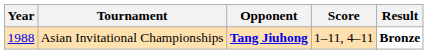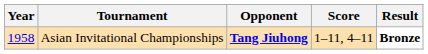 <table class="sortable wikitable" style="font-size: 90%;">
 <tr>
 <th>Year</th>
 <th>Tournament</th>
 <th>Opponent</th>
 <th>Score</th>
 <th>Result</th>
 </tr>
 <tr style="background:#FFE0AF">
-<td align="center"><a href='#'>1988</a></td>
+<td align="center"><a href='#'>1958</a></td>
 <td align="left">Asian Invitational Championships</td>
 <td align="left"><strong> <a href='#'>Tang Jiuhong</a></strong></td>
 <td align="left">1–11, 4–11</td>
 <td style="text-align:left; background:white"> <strong>Bronze</strong></td>
 </tr>
 </table>
